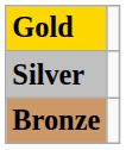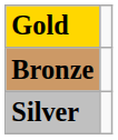 <table class="wikitable">
 <tr>
 <td bgcolor="gold"><strong>Gold</strong></td>
 <td><br></td>
 </tr>
 <tr>
+<td bgcolor="CC9966"><strong>Bronze</strong></td>
+<td><br></td>
+</tr>
+<tr>
 <td bgcolor="silver"><strong>Silver</strong></td>
 <td><br></td>
 </tr>
-<tr>
-<td bgcolor="CC9966"><strong>Bronze</strong></td>
-<td><br></td>
-</tr>
 </table>
